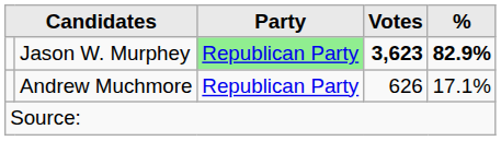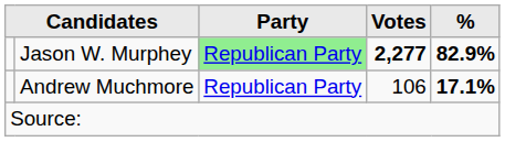 <table class=wikitable style="font-size:85%; text-align:right;">
 <tr>
 <th style="background-color:#E9E9E9" align=center colspan=2>Candidates</th>
 <th style="background-color:#E9E9E9" align=center>Party</th>
 <th style="background-color:#E9E9E9" align=center>Votes</th>
 <th style="background-color:#E9E9E9" align=center>%</th>
 </tr>
 <tr>
 <td></td>
 <td align=left>Jason W. Murphey</td>
 <td align=center style="background: lightgreen;"><a href='#'>Republican Party</a></td>
-<td><strong>3,623</strong></td>
+<td><strong>2,277</strong></td>
 <td><strong>82.9%</strong></td>
 </tr>
 <tr>
 <td></td>
 <td align=left>Andrew Muchmore</td>
 <td align=center><a href='#'>Republican Party</a></td>
-<td>626</td>
-<td>17.1%</td>
+<td>106</td>
+<td><strong>17.1%</strong></td>
 </tr>
 <tr>
 <td align="left" colspan=6>Source:  </td>
 </tr>
 </table>
